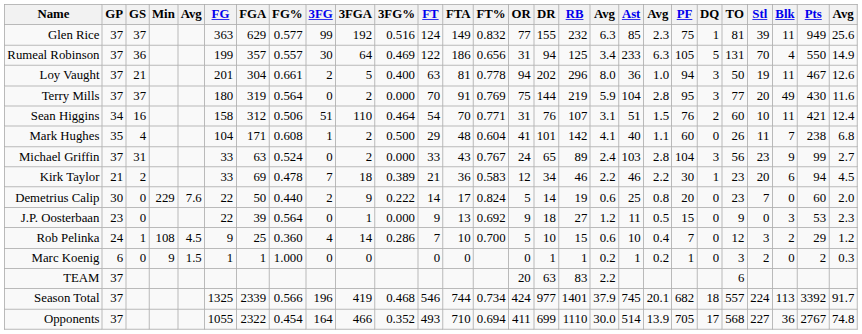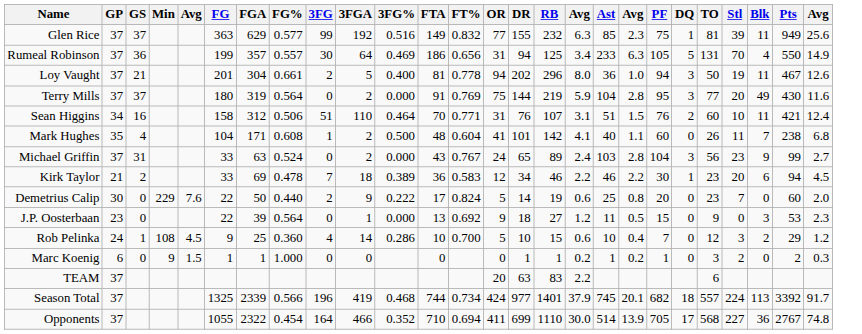 <table class="wikitable sortable" style="text-align:right">
 <tr>
 <th>Name</th>
 <th>GP</th>
 <th>GS</th>
 <th>Min</th>
 <th>Avg</th>
 <th><a href='#'>FG</a></th>
 <th>FGA</th>
 <th>FG%</th>
 <th><a href='#'>3FG</a></th>
 <th>3FGA</th>
 <th>3FG%</th>
-<th><a href='#'>FT</a></th>
 <th>FTA</th>
 <th>FT%</th>
 <th>OR</th>
 <th>DR</th>
 <th><a href='#'>RB</a></th>
 <th>Avg</th>
 <th><a href='#'>Ast</a></th>
 <th>Avg</th>
 <th><a href='#'>PF</a></th>
 <th>DQ</th>
 <th>TO</th>
 <th><a href='#'>Stl</a></th>
 <th><a href='#'>Blk</a></th>
 <th><a href='#'>Pts</a></th>
 <th>Avg</th>
 </tr>
 <tr>
 <td>Glen Rice</td>
 <td>37</td>
 <td>37</td>
 <td></td>
 <td></td>
 <td>363</td>
 <td>629</td>
 <td>0.577</td>
 <td>99</td>
 <td>192</td>
 <td>0.516</td>
-<td>124</td>
 <td>149</td>
 <td>0.832</td>
 <td>77</td>
 <td>155</td>
 <td>232</td>
 <td>6.3</td>
 <td>85</td>
 <td>2.3</td>
 <td>75</td>
 <td>1</td>
 <td>81</td>
 <td>39</td>
 <td>11</td>
 <td>949</td>
 <td>25.6</td>
 </tr>
 <tr>
 <td>Rumeal Robinson</td>
 <td>37</td>
 <td>36</td>
 <td></td>
 <td></td>
 <td>199</td>
 <td>357</td>
 <td>0.557</td>
 <td>30</td>
 <td>64</td>
 <td>0.469</td>
-<td>122</td>
 <td>186</td>
 <td>0.656</td>
 <td>31</td>
 <td>94</td>
 <td>125</td>
 <td>3.4</td>
 <td>233</td>
 <td>6.3</td>
 <td>105</td>
 <td>5</td>
 <td>131</td>
 <td>70</td>
 <td>4</td>
 <td>550</td>
 <td>14.9</td>
 </tr>
 <tr>
 <td>Loy Vaught</td>
 <td>37</td>
 <td>21</td>
 <td></td>
 <td></td>
 <td>201</td>
 <td>304</td>
 <td>0.661</td>
 <td>2</td>
 <td>5</td>
 <td>0.400</td>
-<td>63</td>
 <td>81</td>
 <td>0.778</td>
 <td>94</td>
 <td>202</td>
 <td>296</td>
 <td>8.0</td>
 <td>36</td>
 <td>1.0</td>
 <td>94</td>
 <td>3</td>
 <td>50</td>
 <td>19</td>
 <td>11</td>
 <td>467</td>
 <td>12.6</td>
 </tr>
 <tr>
 <td>Terry Mills</td>
 <td>37</td>
 <td>37</td>
 <td></td>
 <td></td>
 <td>180</td>
 <td>319</td>
 <td>0.564</td>
 <td>0</td>
 <td>2</td>
 <td>0.000</td>
-<td>70</td>
 <td>91</td>
 <td>0.769</td>
 <td>75</td>
 <td>144</td>
 <td>219</td>
 <td>5.9</td>
 <td>104</td>
 <td>2.8</td>
 <td>95</td>
 <td>3</td>
 <td>77</td>
 <td>20</td>
 <td>49</td>
 <td>430</td>
 <td>11.6</td>
 </tr>
 <tr>
 <td>Sean Higgins</td>
 <td>34</td>
 <td>16</td>
 <td></td>
 <td></td>
 <td>158</td>
 <td>312</td>
 <td>0.506</td>
 <td>51</td>
 <td>110</td>
 <td>0.464</td>
-<td>54</td>
 <td>70</td>
 <td>0.771</td>
 <td>31</td>
 <td>76</td>
 <td>107</td>
 <td>3.1</td>
 <td>51</td>
 <td>1.5</td>
 <td>76</td>
 <td>2</td>
 <td>60</td>
 <td>10</td>
 <td>11</td>
 <td>421</td>
 <td>12.4</td>
 </tr>
 <tr>
 <td>Mark Hughes</td>
 <td>35</td>
 <td>4</td>
 <td></td>
 <td></td>
 <td>104</td>
 <td>171</td>
 <td>0.608</td>
 <td>1</td>
 <td>2</td>
 <td>0.500</td>
-<td>29</td>
 <td>48</td>
 <td>0.604</td>
 <td>41</td>
 <td>101</td>
 <td>142</td>
 <td>4.1</td>
 <td>40</td>
 <td>1.1</td>
 <td>60</td>
 <td>0</td>
 <td>26</td>
 <td>11</td>
 <td>7</td>
 <td>238</td>
 <td>6.8</td>
 </tr>
 <tr>
 <td>Michael Griffin</td>
 <td>37</td>
 <td>31</td>
 <td></td>
 <td></td>
 <td>33</td>
 <td>63</td>
 <td>0.524</td>
 <td>0</td>
 <td>2</td>
 <td>0.000</td>
-<td>33</td>
 <td>43</td>
 <td>0.767</td>
 <td>24</td>
 <td>65</td>
 <td>89</td>
 <td>2.4</td>
 <td>103</td>
 <td>2.8</td>
 <td>104</td>
 <td>3</td>
 <td>56</td>
 <td>23</td>
 <td>9</td>
 <td>99</td>
 <td>2.7</td>
 </tr>
 <tr>
 <td>Kirk Taylor</td>
 <td>21</td>
 <td>2</td>
 <td></td>
 <td></td>
 <td>33</td>
 <td>69</td>
 <td>0.478</td>
 <td>7</td>
 <td>18</td>
 <td>0.389</td>
-<td>21</td>
 <td>36</td>
 <td>0.583</td>
 <td>12</td>
 <td>34</td>
 <td>46</td>
 <td>2.2</td>
 <td>46</td>
 <td>2.2</td>
 <td>30</td>
 <td>1</td>
 <td>23</td>
 <td>20</td>
 <td>6</td>
 <td>94</td>
 <td>4.5</td>
 </tr>
 <tr>
 <td>Demetrius Calip</td>
 <td>30</td>
 <td>0</td>
 <td>229</td>
 <td>7.6</td>
 <td>22</td>
 <td>50</td>
 <td>0.440</td>
 <td>2</td>
 <td>9</td>
 <td>0.222</td>
-<td>14</td>
 <td>17</td>
 <td>0.824</td>
 <td>5</td>
 <td>14</td>
 <td>19</td>
 <td>0.6</td>
 <td>25</td>
 <td>0.8</td>
 <td>20</td>
 <td>0</td>
 <td>23</td>
 <td>7</td>
 <td>0</td>
 <td>60</td>
 <td>2.0</td>
 </tr>
 <tr>
 <td>J.P. Oosterbaan</td>
 <td>23</td>
 <td>0</td>
 <td></td>
 <td></td>
 <td>22</td>
 <td>39</td>
 <td>0.564</td>
 <td>0</td>
 <td>1</td>
 <td>0.000</td>
-<td>9</td>
 <td>13</td>
 <td>0.692</td>
 <td>9</td>
 <td>18</td>
 <td>27</td>
 <td>1.2</td>
 <td>11</td>
 <td>0.5</td>
 <td>15</td>
 <td>0</td>
 <td>9</td>
 <td>0</td>
 <td>3</td>
 <td>53</td>
 <td>2.3</td>
 </tr>
 <tr>
 <td>Rob Pelinka</td>
 <td>24</td>
 <td>1</td>
 <td>108</td>
 <td>4.5</td>
 <td>9</td>
 <td>25</td>
 <td>0.360</td>
 <td>4</td>
 <td>14</td>
 <td>0.286</td>
-<td>7</td>
 <td>10</td>
 <td>0.700</td>
 <td>5</td>
 <td>10</td>
 <td>15</td>
 <td>0.6</td>
 <td>10</td>
 <td>0.4</td>
 <td>7</td>
 <td>0</td>
 <td>12</td>
 <td>3</td>
 <td>2</td>
 <td>29</td>
 <td>1.2</td>
 </tr>
 <tr>
 <td>Marc Koenig</td>
 <td>6</td>
 <td>0</td>
 <td>9</td>
 <td>1.5</td>
 <td>1</td>
 <td>1</td>
 <td>1.000</td>
 <td>0</td>
 <td>0</td>
 <td></td>
 <td>0</td>
-<td>0</td>
 <td></td>
 <td>0</td>
 <td>1</td>
 <td>1</td>
 <td>0.2</td>
 <td>1</td>
 <td>0.2</td>
 <td>1</td>
 <td>0</td>
 <td>3</td>
 <td>2</td>
 <td>0</td>
 <td>2</td>
 <td>0.3</td>
 </tr>
 <tr>
 <td>TEAM</td>
 <td>37</td>
-<td></td>
 <td></td>
 <td></td>
 <td></td>
 <td></td>
 <td></td>
 <td></td>
 <td></td>
 <td></td>
 <td></td>
 <td></td>
 <td></td>
 <td>20</td>
 <td>63</td>
 <td>83</td>
 <td>2.2</td>
 <td></td>
 <td></td>
 <td></td>
 <td></td>
 <td>6</td>
 <td></td>
 <td></td>
 <td></td>
 <td></td>
 </tr>
 <tr>
 <td>Season Total</td>
 <td>37</td>
 <td></td>
 <td></td>
 <td></td>
 <td>1325</td>
 <td>2339</td>
 <td>0.566</td>
 <td>196</td>
 <td>419</td>
 <td>0.468</td>
-<td>546</td>
 <td>744</td>
 <td>0.734</td>
 <td>424</td>
 <td>977</td>
 <td>1401</td>
 <td>37.9</td>
 <td>745</td>
 <td>20.1</td>
 <td>682</td>
 <td>18</td>
 <td>557</td>
 <td>224</td>
 <td>113</td>
 <td>3392</td>
 <td>91.7</td>
 </tr>
 <tr>
 <td>Opponents</td>
 <td>37</td>
 <td></td>
 <td></td>
 <td></td>
 <td>1055</td>
 <td>2322</td>
 <td>0.454</td>
 <td>164</td>
 <td>466</td>
 <td>0.352</td>
-<td>493</td>
 <td>710</td>
 <td>0.694</td>
 <td>411</td>
 <td>699</td>
 <td>1110</td>
 <td>30.0</td>
 <td>514</td>
 <td>13.9</td>
 <td>705</td>
 <td>17</td>
 <td>568</td>
 <td>227</td>
 <td>36</td>
 <td>2767</td>
 <td>74.8</td>
 </tr>
 </table>
